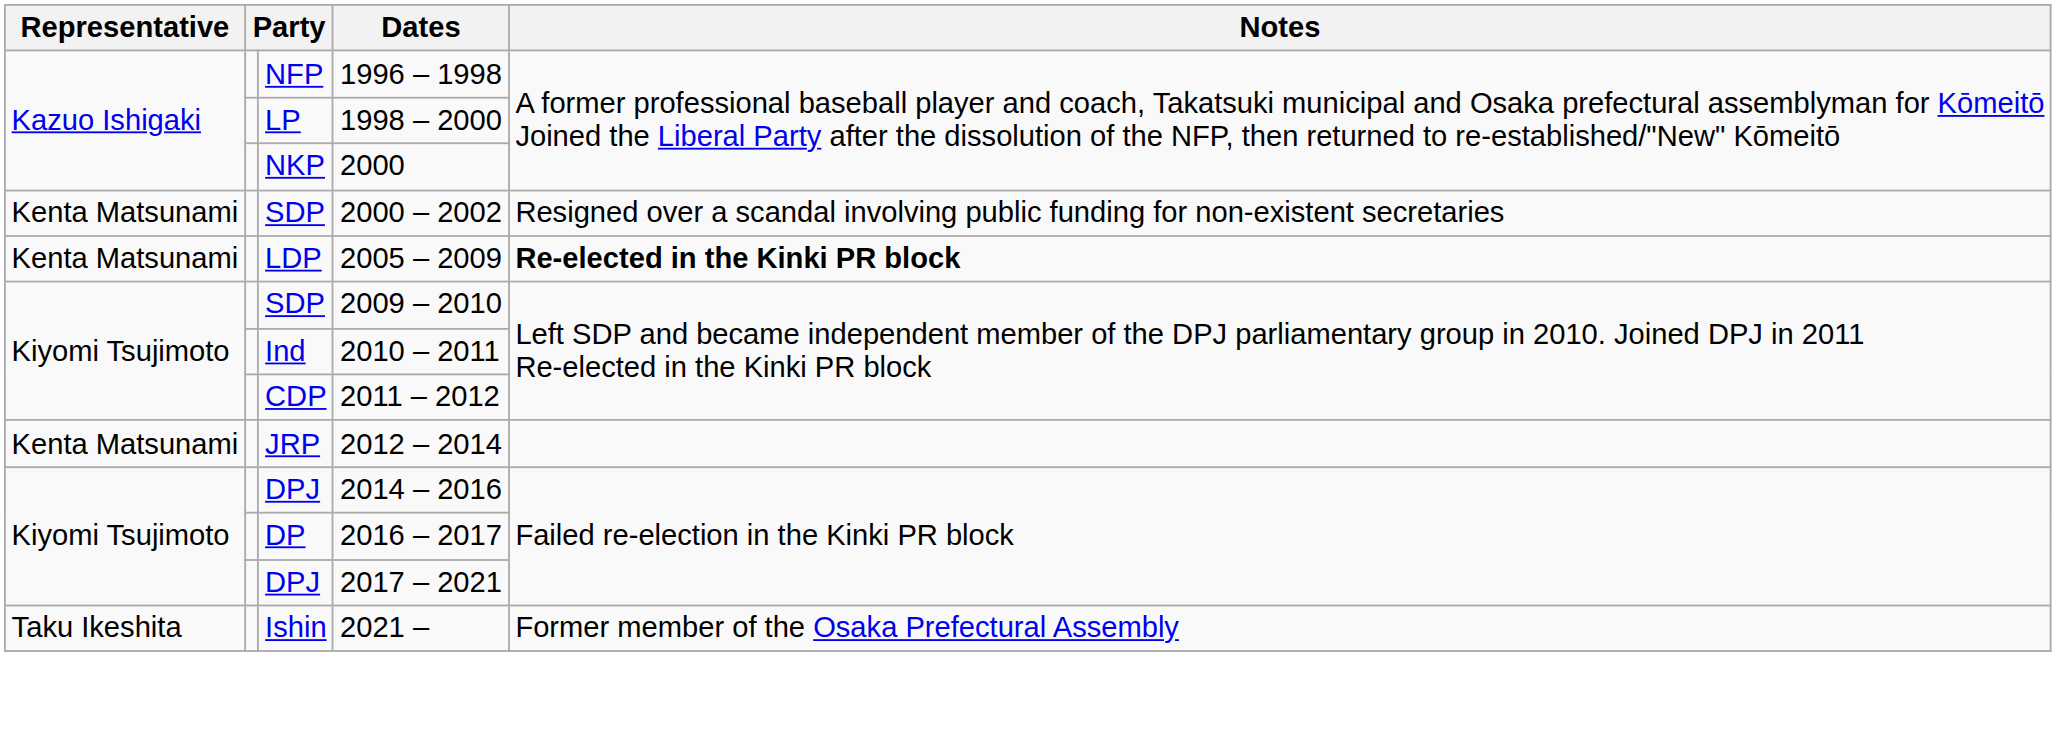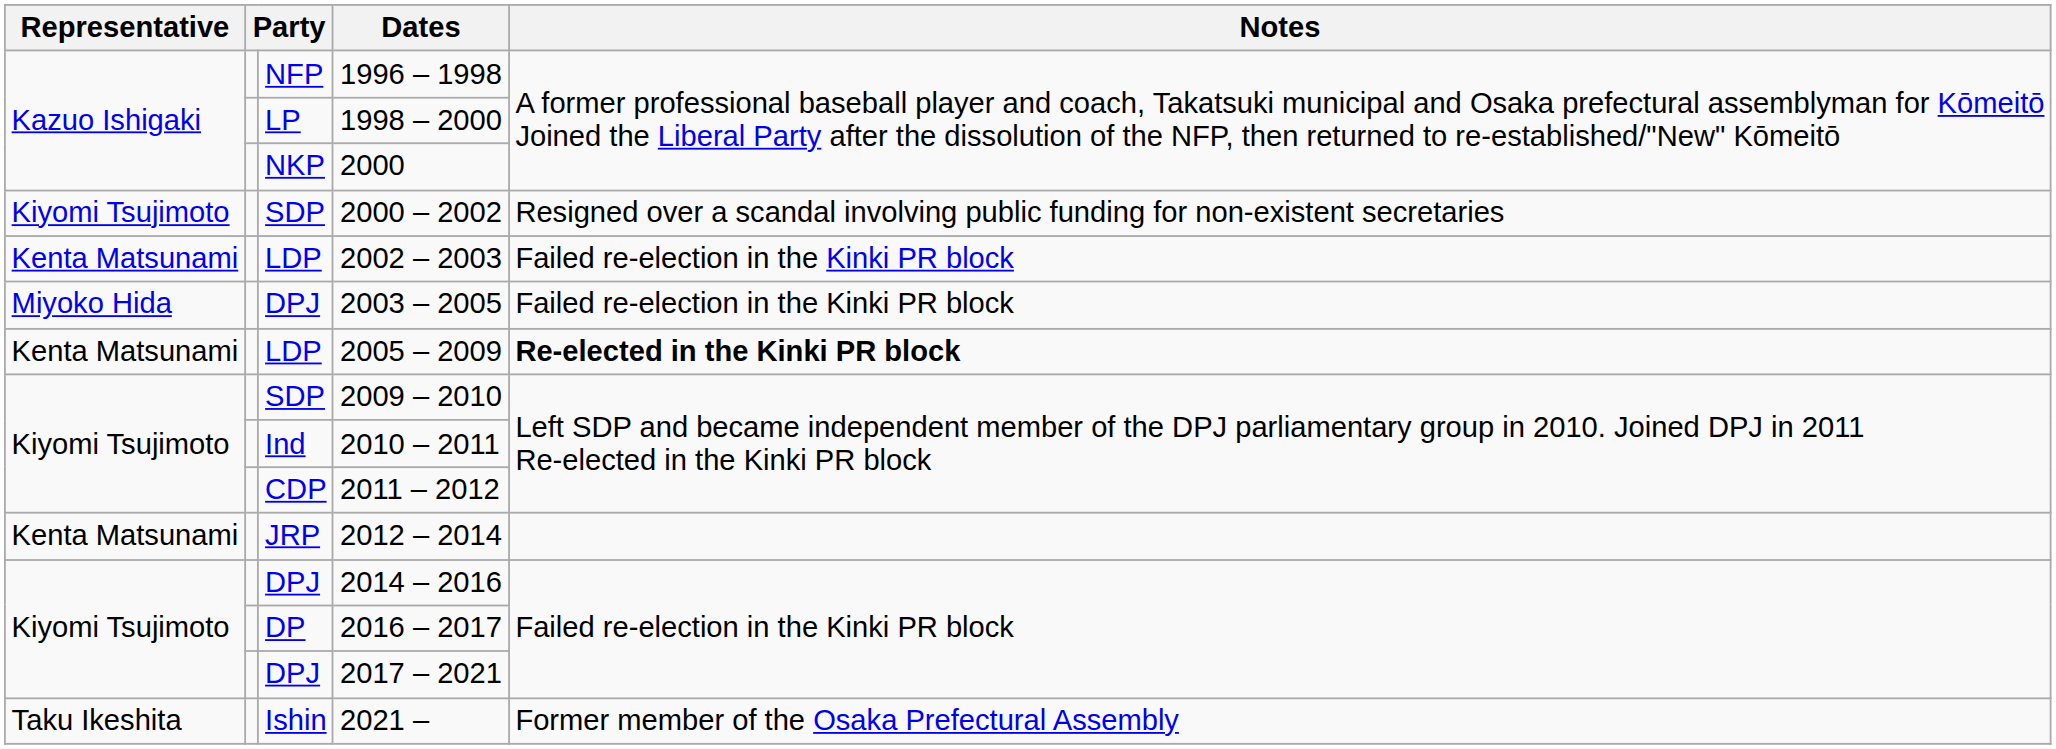 <table class="wikitable mw-collapsible">
 <tr valign=bottom>
 <th>Representative</th>
 <th colspan="2">Party</th>
 <th>Dates</th>
 <th>Notes</th>
 </tr>
 <tr>
 <td rowspan="3"><a href='#'>Kazuo Ishigaki</a></td>
 <td bgcolor=></td>
 <td><a href='#'>NFP</a></td>
 <td>1996 – 1998</td>
 <td rowspan="3">A former professional baseball player and coach, Takatsuki municipal and Osaka prefectural assemblyman for <a href='#'>Kōmeitō</a><br>Joined the <a href='#'>Liberal Party</a> after the dissolution of the NFP, then returned to re-established/"New" Kōmeitō</td>
 </tr>
 <tr>
 <td bgcolor=></td>
 <td><a href='#'>LP</a></td>
 <td>1998 – 2000</td>
 </tr>
 <tr>
 <td bgcolor=></td>
 <td><a href='#'>NKP</a></td>
 <td>2000</td>
 </tr>
 <tr>
-<td>Kenta Matsunami</td>
+<td><a href='#'>Kiyomi Tsujimoto</a></td>
 <td bgcolor=></td>
 <td><a href='#'>SDP</a></td>
 <td>2000 – 2002</td>
 <td>Resigned over a scandal involving public funding for non-existent secretaries</td>
+</tr>
+<tr>
+<td><a href='#'>Kenta Matsunami</a></td>
+<td bgcolor=></td>
+<td><a href='#'>LDP</a></td>
+<td>2002 – 2003</td>
+<td>Failed re-election in the <a href='#'>Kinki PR block</a></td>
+</tr>
+<tr>
+<td><a href='#'>Miyoko Hida</a></td>
+<td bgcolor=></td>
+<td><a href='#'>DPJ</a></td>
+<td>2003 – 2005</td>
+<td>Failed re-election in the Kinki PR block</td>
 </tr>
 <tr>
 <td>Kenta Matsunami</td>
 <td bgcolor=></td>
 <td><a href='#'>LDP</a></td>
 <td>2005 – 2009</td>
 <td><strong>Re-elected in the Kinki PR block</strong></td>
 </tr>
 <tr>
 <td rowspan="3">Kiyomi Tsujimoto</td>
 <td bgcolor=></td>
 <td><a href='#'>SDP</a></td>
 <td>2009 – 2010</td>
 <td rowspan="3">Left SDP and became independent member of the DPJ parliamentary group in 2010. Joined DPJ in 2011<br>Re-elected in the Kinki PR block</td>
 </tr>
 <tr>
 <td bgcolor=></td>
 <td><a href='#'>Ind</a></td>
 <td>2010 – 2011</td>
 </tr>
 <tr>
 <td bgcolor=></td>
 <td><a href='#'>CDP</a></td>
 <td>2011 – 2012</td>
 </tr>
 <tr>
 <td>Kenta Matsunami</td>
 <td bgcolor=></td>
 <td><a href='#'>JRP</a></td>
 <td>2012 – 2014</td>
 <td></td>
 </tr>
 <tr>
 <td rowspan="3">Kiyomi Tsujimoto</td>
 <td bgcolor=></td>
 <td><a href='#'>DPJ</a></td>
 <td>2014 – 2016</td>
 <td rowspan="3">Failed re-election in the Kinki PR block</td>
 </tr>
 <tr>
 <td bgcolor=></td>
 <td><a href='#'>DP</a></td>
 <td>2016 – 2017</td>
 </tr>
 <tr>
 <td bgcolor=></td>
 <td><a href='#'>DPJ</a></td>
 <td>2017 – 2021</td>
 </tr>
 <tr>
 <td rowspan="3">Taku Ikeshita</td>
 <td bgcolor=></td>
 <td><a href='#'>Ishin</a></td>
 <td>2021 –</td>
 <td>Former member of the <a href='#'>Osaka Prefectural Assembly</a></td>
 </tr>
 </table>
